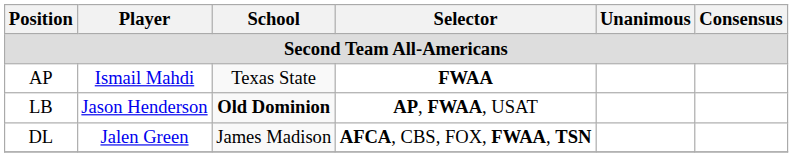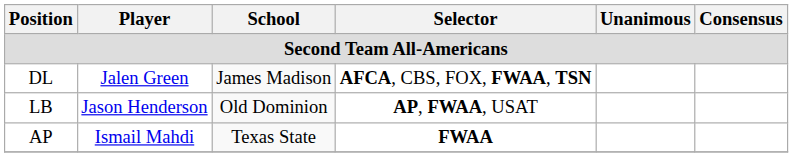 <table class="wikitable" border="0">
 <tr>
 <th>Position</th>
 <th>Player</th>
 <th>School</th>
 <th>Selector</th>
 <th>Unanimous</th>
 <th>Consensus</th>
 </tr>
 <tr>
 <td colspan="6" style="text-align:center; background:#ddd;"><strong>Second Team All-Americans</strong></td>
 </tr>
 <tr style="text-align:center;">
+<td style="background:white">DL</td>
+<td style="background:white"><a href='#'>Jalen Green</a></td>
+<td style=>James Madison</td>
+<td style="background:white"><strong>AFCA</strong>, CBS, FOX, <strong>FWAA</strong>, <strong>TSN</strong></td>
+<td style="background:white"></td>
+<td style="background:white"></td>
+</tr>
+<tr style="text-align:center;">
+<td style="background:white">LB</td>
+<td style="background:white"><a href='#'>Jason Henderson</a></td>
+<td style=>Old Dominion</td>
+<td style="background:white"><strong>AP</strong>, <strong>FWAA</strong>, USAT</td>
+<td style="background:white"></td>
+<td style="background:white"></td>
+</tr>
+<tr style="text-align:center;">
 <td style="background:white">AP</td>
 <td style="background:white"><a href='#'>Ismail Mahdi</a></td>
 <td style=>Texas State</td>
 <td style="background:white"><strong>FWAA</strong></td>
 <td style="background:white"></td>
 <td style="background:white"></td>
 </tr>
-<tr style="text-align:center;">
-<td style="background:white">LB</td>
-<td style="background:white"><a href='#'>Jason Henderson</a></td>
-<td style=><strong>Old Dominion</strong></td>
-<td style="background:white"><strong>AP</strong>, <strong>FWAA</strong>, USAT</td>
-<td style="background:white"></td>
-<td style="background:white"></td>
-</tr>
-<tr style="text-align:center;">
-<td style="background:white">DL</td>
-<td style="background:white"><a href='#'>Jalen Green</a></td>
-<td style=>James Madison</td>
-<td style="background:white"><strong>AFCA</strong>, CBS, FOX, <strong>FWAA</strong>, <strong>TSN</strong></td>
-<td style="background:white"></td>
-<td style="background:white"></td>
-</tr>
 <tr>
 </tr>
 </table>
